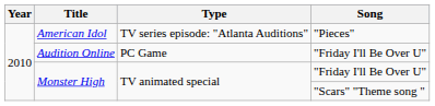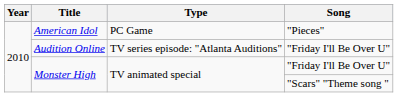 <table class="wikitable">
 <tr style="background:#b0c4de; text-align:center;">
 <th>Year</th>
 <th>Title</th>
 <th>Type</th>
 <th>Song</th>
 </tr>
 <tr>
 <td rowspan="4">2010</td>
 <td><em><a href='#'>American Idol</a></em></td>
-<td>TV series episode: "Atlanta Auditions"</td>
+<td>PC Game</td>
 <td>"Pieces"</td>
 </tr>
 <tr>
 <td><em><a href='#'>Audition Online</a></em></td>
-<td>PC Game</td>
+<td>TV series episode: "Atlanta Auditions"</td>
 <td>"Friday I'll Be Over U"</td>
 </tr>
 <tr>
 <td rowspan="2"><em><a href='#'>Monster High</a></em></td>
 <td rowspan="2">TV animated special</td>
 <td>"Friday I'll Be Over U"</td>
 </tr>
 <tr>
 <td>"Scars" "Theme song "</td>
 </tr>
 </table>
